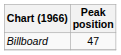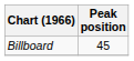 <table class="wikitable">
 <tr>
 <th>Chart (1966)</th>
 <th>Peak<br>position</th>
 </tr>
 <tr>
 <td><em>Billboard</em></td>
-<td align="center">47</td>
+<td align="center">45</td>
 </tr>
 <tr>
 </tr>
 </table>
